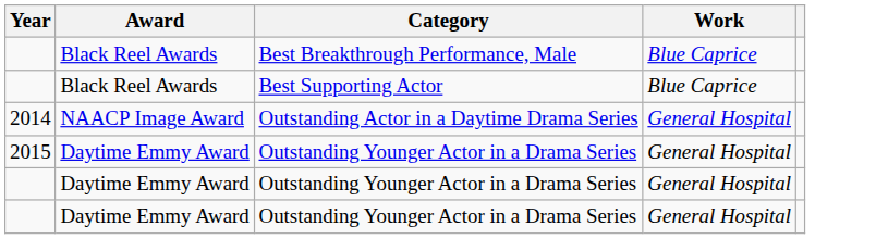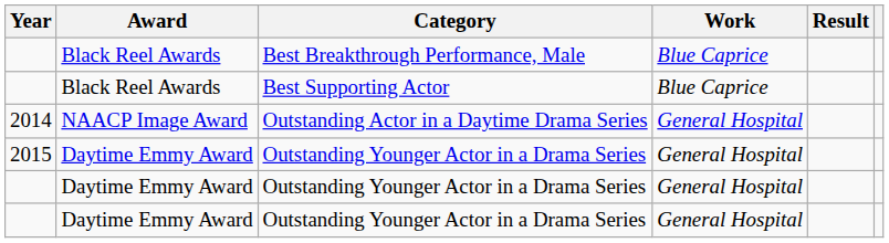 <table class="wikitable sortable plainrowheaders">
 <tr>
 <th scope="col">Year</th>
 <th scope="col">Award</th>
 <th scope="col">Category</th>
 <th scope="col">Work</th>
+<th scope="col">Result</th>
 <th scope="col" class="unsortable"></th>
 </tr>
 <tr>
 <td></td>
 <td><a href='#'>Black Reel Awards</a></td>
 <td><a href='#'>Best Breakthrough Performance, Male</a></td>
 <td><em><a href='#'>Blue Caprice</a></em></td>
 <td></td>
+<td></td>
 </tr>
 <tr>
 <td></td>
 <td>Black Reel Awards</td>
 <td><a href='#'>Best Supporting Actor</a></td>
 <td><em>Blue Caprice</em></td>
+<td></td>
 <td></td>
 </tr>
 <tr>
 <td style="text-align:center">2014</td>
 <td><a href='#'>NAACP Image Award</a></td>
 <td><a href='#'>Outstanding Actor in a Daytime Drama Series</a></td>
 <td><em><a href='#'>General Hospital</a></em></td>
 <td></td>
+<td></td>
 </tr>
 <tr>
 <td style="text-align:center">2015</td>
 <td><a href='#'>Daytime Emmy Award</a></td>
 <td><a href='#'>Outstanding Younger Actor in a Drama Series</a></td>
 <td><em>General Hospital</em></td>
+<td></td>
 <td></td>
 </tr>
 <tr>
 <td></td>
 <td>Daytime Emmy Award</td>
 <td>Outstanding Younger Actor in a Drama Series</td>
 <td><em>General Hospital</em></td>
 <td></td>
+<td></td>
 </tr>
 <tr>
 <td></td>
 <td>Daytime Emmy Award</td>
 <td>Outstanding Younger Actor in a Drama Series</td>
 <td><em>General Hospital</em></td>
 <td></td>
+<td></td>
 </tr>
 </table>
